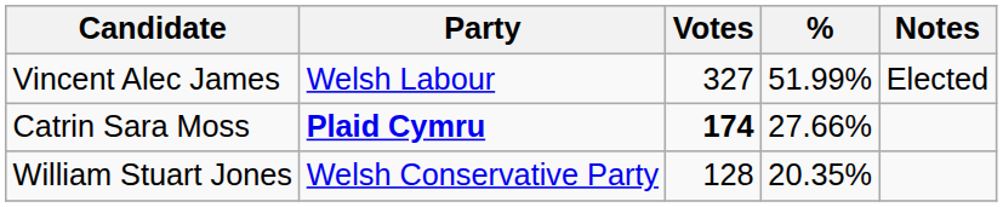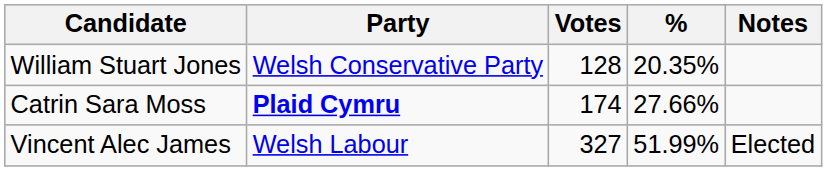 <table class=wikitable style=text-align:right>
 <tr>
 <th>Candidate</th>
 <th>Party</th>
 <th>Votes</th>
 <th>%</th>
 <th>Notes</th>
 </tr>
 <tr>
+<td align=left>William Stuart Jones</td>
+<td align=left><a href='#'>Welsh Conservative Party</a></td>
+<td>128</td>
+<td>20.35%</td>
+<td></td>
+</tr>
+<tr>
+<td align=left>Catrin Sara Moss</td>
+<td align=left><strong><a href='#'>Plaid Cymru</a></strong></td>
+<td>174</td>
+<td>27.66%</td>
+<td></td>
+</tr>
+<tr>
 <td align=left>Vincent Alec James</td>
 <td align=left><a href='#'>Welsh Labour</a></td>
 <td>327</td>
 <td>51.99%</td>
 <td align=left>Elected</td>
 </tr>
-<tr>
-<td align=left>Catrin Sara Moss</td>
-<td align=left><strong><a href='#'>Plaid Cymru</a></strong></td>
-<td><strong>174</strong></td>
-<td>27.66%</td>
-<td></td>
-</tr>
-<tr>
-<td align=left>William Stuart Jones</td>
-<td align=left><a href='#'>Welsh Conservative Party</a></td>
-<td>128</td>
-<td>20.35%</td>
-<td></td>
-</tr>
 </table>
